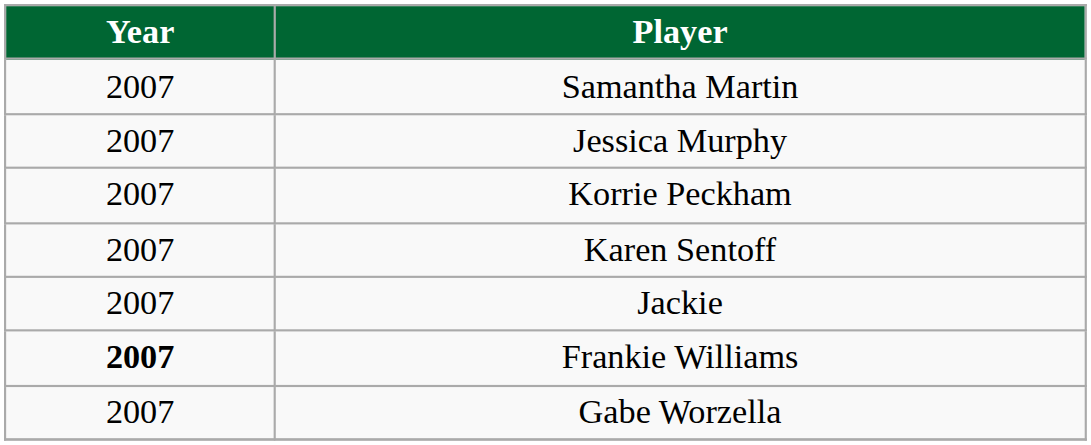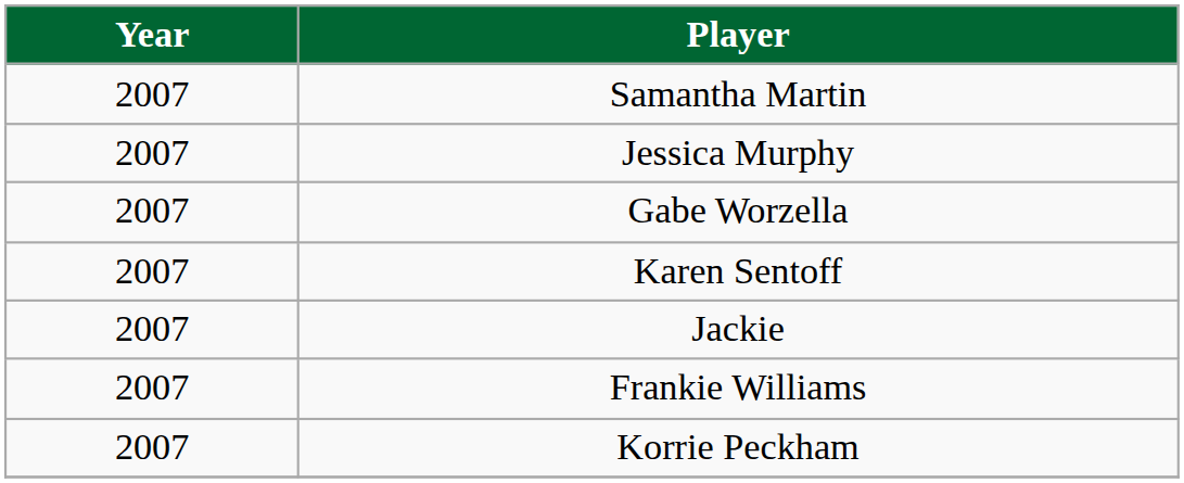 <table class="wikitable" width="40%">
 <tr align="center"  style="background:#006633;color:#FFFFFF;">
 <td><strong>Year</strong></td>
 <td><strong>Player</strong></td>
 </tr>
 <tr align="center" bgcolor="">
 <td>2007</td>
 <td>Samantha Martin</td>
 </tr>
 <tr align="center" bgcolor="">
 <td>2007</td>
 <td>Jessica Murphy</td>
 </tr>
 <tr align="center" bgcolor="">
 <td>2007</td>
-<td>Korrie Peckham</td>
+<td>Gabe Worzella</td>
 </tr>
 <tr align="center" bgcolor="">
 <td>2007</td>
 <td>Karen Sentoff</td>
 </tr>
 <tr align="center" bgcolor="">
 <td>2007</td>
 <td>Jackie</td>
 </tr>
 <tr align="center" bgcolor="">
-<td><strong>2007</strong></td>
+<td>2007</td>
 <td>Frankie Williams</td>
 </tr>
 <tr align="center" bgcolor="">
 <td>2007</td>
-<td>Gabe Worzella</td>
+<td>Korrie Peckham</td>
 </tr>
 <tr align="center" bgcolor="">
 </tr>
 </table>
